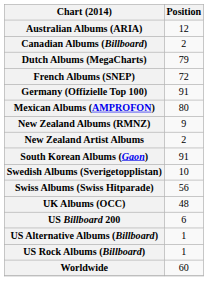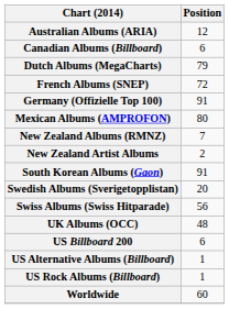 <table class="wikitable sortable plainrowheaders" style="text-align:center">
 <tr>
 <th scope="col">Chart (2014)</th>
 <th scope="col">Position</th>
 </tr>
 <tr>
 <th scope="row">Australian Albums (ARIA)</th>
 <td align="center">12</td>
 </tr>
 <tr>
 <th scope="row">Canadian Albums (<em>Billboard</em>)</th>
-<td align="center">2</td>
+<td align="center">6</td>
 </tr>
 <tr>
 <th scope="row">Dutch Albums (MegaCharts)</th>
 <td>79</td>
 </tr>
 <tr>
 <th scope="row">French Albums (SNEP)</th>
 <td>72</td>
 </tr>
 <tr>
 <th scope="row">Germany (Offizielle Top 100)</th>
 <td style="text-align:center;">91</td>
 </tr>
 <tr>
 <th scope="row">Mexican Albums (<a href='#'>AMPROFON</a>)</th>
 <td align="center">80</td>
 </tr>
 <tr>
 <th scope="row">New Zealand Albums (RMNZ)</th>
-<td align="center">9</td>
+<td align="center">7</td>
 </tr>
 <tr>
 <th scope="row">New Zealand Artist Albums</th>
 <td align="center">2</td>
 </tr>
 <tr>
 <th scope="row">South Korean Albums (<em><a href='#'>Gaon</a></em>)</th>
 <td align=center>91</td>
 </tr>
 <tr>
 <th scope="row">Swedish Albums (Sverigetopplistan)</th>
-<td>10</td>
+<td>20</td>
 </tr>
 <tr>
 <th scope="row">Swiss Albums (Swiss Hitparade)</th>
 <td>56</td>
 </tr>
 <tr>
 <th scope="row">UK Albums (OCC)</th>
 <td>48</td>
 </tr>
 <tr>
 <th scope="row">US <em>Billboard</em> 200</th>
 <td align="center">6</td>
 </tr>
 <tr>
 <th scope="row">US Alternative Albums (<em>Billboard</em>)</th>
 <td align="center">1</td>
 </tr>
 <tr>
 <th scope="row">US Rock Albums (<em>Billboard</em>)</th>
 <td align="center">1</td>
 </tr>
 <tr>
 <th scope="row">Worldwide</th>
 <td>60</td>
 </tr>
 <tr>
 </tr>
 </table>
